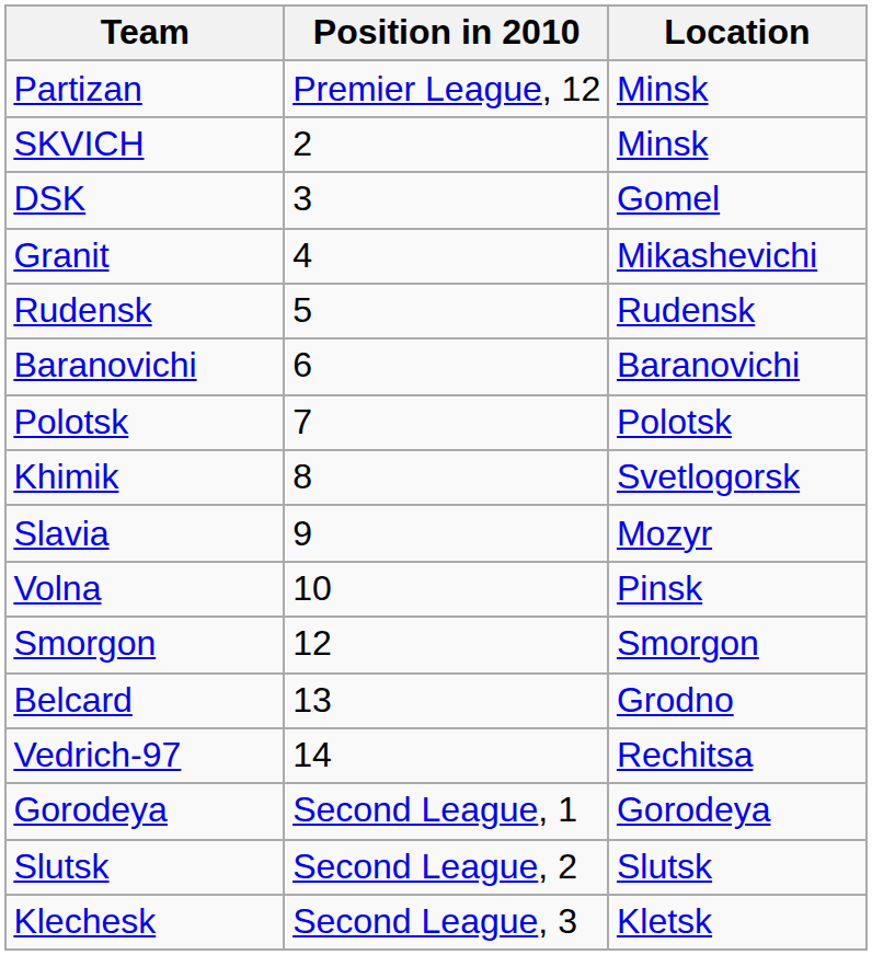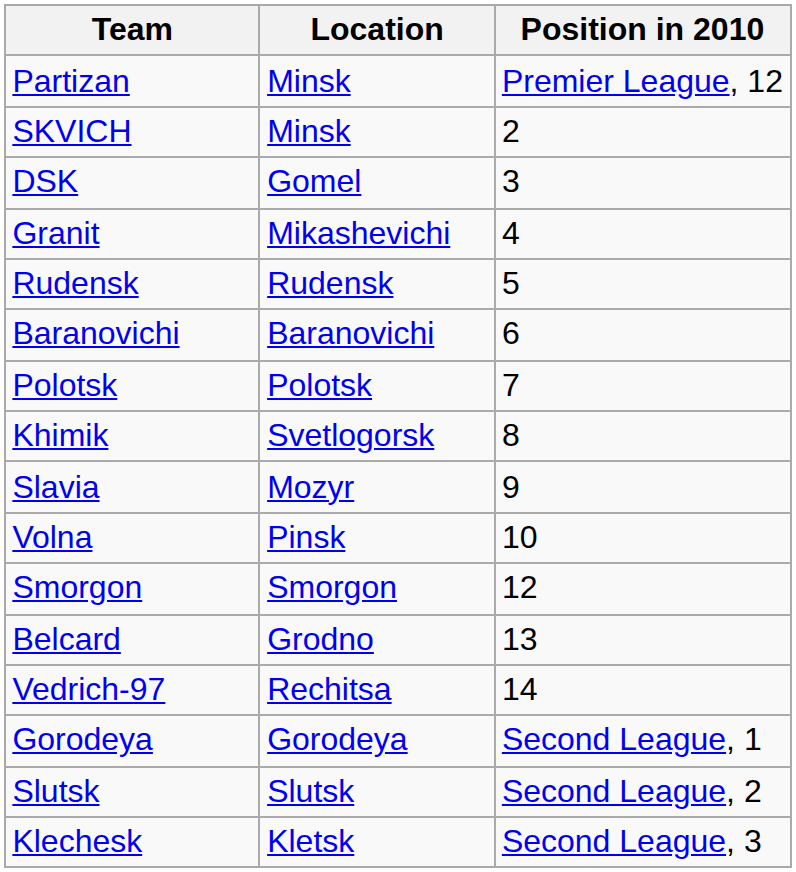 <table class="wikitable sortable" style="text-align:left">
 <tr>
 <th>Team</th>
+<th>Location</th>
 <th data-sort-type="number">Position in 2010</th>
-<th>Location</th>
 </tr>
 <tr>
 <td width=120><a href='#'>Partizan</a></td>
+<td width=110><a href='#'>Minsk</a></td>
 <td><a href='#'>Premier League</a>, 12</td>
-<td width=110><a href='#'>Minsk</a></td>
 </tr>
 <tr>
 <td><a href='#'>SKVICH</a></td>
+<td><a href='#'>Minsk</a></td>
 <td>2</td>
-<td><a href='#'>Minsk</a></td>
 </tr>
 <tr>
 <td><a href='#'>DSK</a></td>
+<td><a href='#'>Gomel</a></td>
 <td>3</td>
-<td><a href='#'>Gomel</a></td>
 </tr>
 <tr>
 <td><a href='#'>Granit</a></td>
+<td><a href='#'>Mikashevichi</a></td>
 <td>4</td>
-<td><a href='#'>Mikashevichi</a></td>
 </tr>
 <tr>
 <td><a href='#'>Rudensk</a></td>
+<td><a href='#'>Rudensk</a></td>
 <td>5</td>
-<td><a href='#'>Rudensk</a></td>
 </tr>
 <tr>
 <td><a href='#'>Baranovichi</a></td>
+<td><a href='#'>Baranovichi</a></td>
 <td>6</td>
-<td><a href='#'>Baranovichi</a></td>
 </tr>
 <tr>
 <td><a href='#'>Polotsk</a></td>
+<td><a href='#'>Polotsk</a></td>
 <td>7</td>
-<td><a href='#'>Polotsk</a></td>
 </tr>
 <tr>
 <td><a href='#'>Khimik</a></td>
+<td><a href='#'>Svetlogorsk</a></td>
 <td>8</td>
-<td><a href='#'>Svetlogorsk</a></td>
 </tr>
 <tr>
 <td><a href='#'>Slavia</a></td>
+<td><a href='#'>Mozyr</a></td>
 <td>9</td>
-<td><a href='#'>Mozyr</a></td>
 </tr>
 <tr>
 <td><a href='#'>Volna</a></td>
+<td><a href='#'>Pinsk</a></td>
 <td>10</td>
-<td><a href='#'>Pinsk</a></td>
 </tr>
 <tr>
 <td><a href='#'>Smorgon</a></td>
+<td><a href='#'>Smorgon</a></td>
 <td>12</td>
-<td><a href='#'>Smorgon</a></td>
 </tr>
 <tr>
 <td><a href='#'>Belcard</a></td>
+<td><a href='#'>Grodno</a></td>
 <td>13</td>
-<td><a href='#'>Grodno</a></td>
 </tr>
 <tr>
 <td><a href='#'>Vedrich-97</a></td>
+<td><a href='#'>Rechitsa</a></td>
 <td>14</td>
-<td><a href='#'>Rechitsa</a></td>
 </tr>
 <tr>
 <td><a href='#'>Gorodeya</a></td>
+<td><a href='#'>Gorodeya</a></td>
 <td><a href='#'>Second League</a>, 1</td>
-<td><a href='#'>Gorodeya</a></td>
 </tr>
 <tr>
 <td><a href='#'>Slutsk</a></td>
+<td><a href='#'>Slutsk</a></td>
 <td><a href='#'>Second League</a>, 2</td>
-<td><a href='#'>Slutsk</a></td>
 </tr>
 <tr>
 <td><a href='#'>Klechesk</a></td>
+<td><a href='#'>Kletsk</a></td>
 <td><a href='#'>Second League</a>, 3</td>
-<td><a href='#'>Kletsk</a></td>
 </tr>
 </table>
